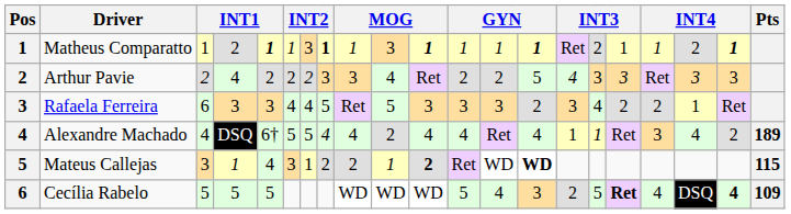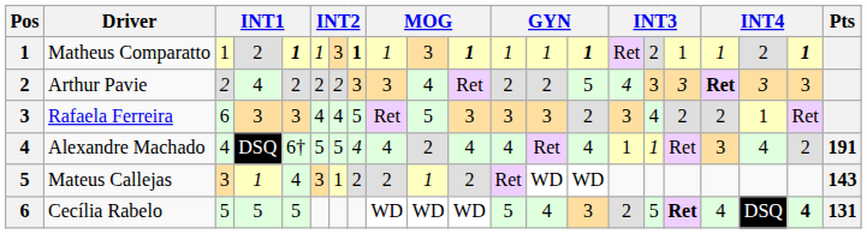 <table class="wikitable" style="font-size:85%; text-align:center">
 <tr>
 <th>Pos</th>
 <th>Driver</th>
 <th colspan=3><a href='#'>INT1</a></th>
 <th colspan=3><a href='#'>INT2</a></th>
 <th colspan=3><a href='#'>MOG</a></th>
 <th colspan=3><a href='#'>GYN</a></th>
 <th colspan=3><a href='#'>INT3</a></th>
 <th colspan=3><a href='#'>INT4</a></th>
 <th>Pts</th>
 </tr>
 <tr>
 <th>1</th>
 <td style="text-align:left" nowrap> Matheus Comparatto</td>
 <td style="background:#FFFFBF">1</td>
 <td style="background:#DFDFDF">2</td>
 <td style="background:#FFFFBF"><strong><em>1</em></strong></td>
 <td style="background:#FFFFBF"><em>1</em></td>
 <td style="background:#FFDF9F">3</td>
 <td style="background:#FFFFBF"><strong>1</strong></td>
 <td style="background:#FFFFBF"><em>1</em></td>
 <td style="background:#FFDF9F">3</td>
 <td style="background:#FFFFBF"><strong><em>1</em></strong></td>
 <td style="background:#FFFFBF"><em>1</em></td>
 <td style="background:#FFFFBF"><em>1</em></td>
 <td style="background:#FFFFBF"><strong><em>1</em></strong></td>
 <td style="background:#EFCFFF">Ret</td>
 <td style="background:#DFDFDF">2</td>
 <td style="background:#FFFFBF">1</td>
 <td style="background:#FFFFBF"><em>1</em></td>
 <td style="background:#DFDFDF">2</td>
 <td style="background:#FFFFBF"><strong><em>1</em></strong></td>
 <th></th>
 </tr>
 <tr>
 <th>2</th>
 <td style="text-align:left"> Arthur Pavie</td>
 <td style="background:#DFDFDF"><em>2</em></td>
 <td style="background:#DFFFDF">4</td>
 <td style="background:#DFDFDF">2</td>
 <td style="background:#DFDFDF">2</td>
 <td style="background:#DFDFDF"><em>2</em></td>
 <td style="background:#FFDF9F">3</td>
 <td style="background:#FFDF9F">3</td>
 <td style="background:#DFFFDF">4</td>
 <td style="background:#EFCFFF">Ret</td>
 <td style="background:#DFDFDF">2</td>
 <td style="background:#DFDFDF">2</td>
 <td style="background:#DFFFDF">5</td>
 <td style="background:#DFFFDF"><em>4</em></td>
 <td style="background:#FFDF9F">3</td>
 <td style="background:#FFDF9F"><em>3</em></td>
-<td style="background:#EFCFFF">Ret</td>
+<td style="background:#EFCFFF"><strong>Ret</strong></td>
 <td style="background:#FFDF9F"><em>3</em></td>
 <td style="background:#FFDF9F">3</td>
 <th></th>
 </tr>
 <tr>
 <th>3</th>
 <td style="text-align:left"> <a href='#'>Rafaela Ferreira</a></td>
 <td style="background:#DFFFDF">6</td>
 <td style="background:#FFDF9F">3</td>
 <td style="background:#FFDF9F">3</td>
 <td style="background:#DFFFDF">4</td>
 <td style="background:#DFFFDF">4</td>
 <td style="background:#DFFFDF">5</td>
 <td style="background:#EFCFFF">Ret</td>
 <td style="background:#DFFFDF">5</td>
 <td style="background:#FFDF9F">3</td>
 <td style="background:#FFDF9F">3</td>
 <td style="background:#FFDF9F">3</td>
 <td style="background:#DFDFDF">2</td>
 <td style="background:#FFDF9F">3</td>
 <td style="background:#DFFFDF">4</td>
 <td style="background:#DFDFDF">2</td>
 <td style="background:#DFDFDF">2</td>
 <td style="background:#FFFFBF">1</td>
 <td style="background:#EFCFFF">Ret</td>
 <th></th>
 </tr>
 <tr>
 <th>4</th>
 <td style="text-align:left"> Alexandre Machado</td>
 <td style="background:#DFFFDF">4</td>
 <td style="background:#000000; color:#FFFFFF">DSQ</td>
 <td style="background:#DFFFDF">6†</td>
 <td style="background:#DFFFDF">5</td>
 <td style="background:#DFFFDF">5</td>
 <td style="background:#DFFFDF"><em>4</em></td>
 <td style="background:#DFFFDF">4</td>
 <td style="background:#DFDFDF">2</td>
 <td style="background:#DFFFDF">4</td>
 <td style="background:#DFFFDF">4</td>
 <td style="background:#EFCFFF">Ret</td>
 <td style="background:#DFFFDF">4</td>
 <td style="background:#FFFFBF">1</td>
 <td style="background:#FFFFBF"><em>1</em></td>
 <td style="background:#EFCFFF">Ret</td>
 <td style="background:#FFDF9F">3</td>
 <td style="background:#DFFFDF">4</td>
 <td style="background:#DFDFDF">2</td>
-<th>189</th>
+<th>191</th>
 </tr>
 <tr>
 <th>5</th>
 <td style="text-align:left"> Mateus Callejas</td>
 <td style="background:#FFDF9F">3</td>
 <td style="background:#FFFFBF"><em>1</em></td>
 <td style="background:#DFFFDF">4</td>
 <td style="background:#FFDF9F">3</td>
 <td style="background:#FFFFBF">1</td>
 <td style="background:#DFDFDF">2</td>
 <td style="background:#DFDFDF">2</td>
 <td style="background:#FFFFBF"><em>1</em></td>
-<td style="background:#DFDFDF"><strong>2</strong></td>
+<td style="background:#DFDFDF">2</td>
 <td style="background:#EFCFFF">Ret</td>
 <td style="background:#FFFFFF">WD</td>
-<td style="background:#FFFFFF"><strong>WD</strong></td>
+<td style="background:#FFFFFF">WD</td>
 <td></td>
 <td></td>
 <td></td>
 <td></td>
 <td></td>
 <td></td>
-<th>115</th>
+<th>143</th>
 </tr>
 <tr>
 <th>6</th>
 <td style="text-align:left"> Cecília Rabelo</td>
 <td style="background:#DFFFDF">5</td>
 <td style="background:#DFFFDF">5</td>
 <td style="background:#DFFFDF">5</td>
 <td></td>
 <td></td>
 <td></td>
 <td style="background:#FFFFFF">WD</td>
 <td style="background:#FFFFFF">WD</td>
 <td style="background:#FFFFFF">WD</td>
 <td style="background:#DFFFDF">5</td>
 <td style="background:#DFFFDF">4</td>
 <td style="background:#FFDF9F">3</td>
 <td style="background:#DFDFDF">2</td>
 <td style="background:#DFFFDF">5</td>
 <td style="background:#EFCFFF"><strong>Ret</strong></td>
 <td style="background:#DFFFDF">4</td>
 <td style="background:#000000; color:#FFFFFF">DSQ</td>
 <td style="background:#DFFFDF"><strong>4</strong></td>
-<th>109</th>
+<th>131</th>
 </tr>
 </table>
